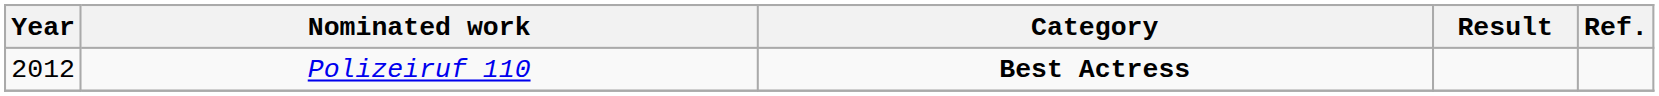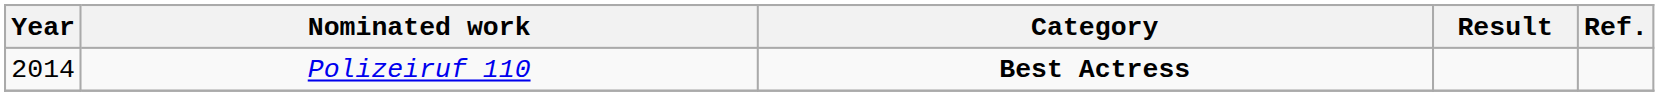 <table class="wikitable sortable">
 <tr>
 <th scope="col" style="width:1em;">Year</th>
 <th scope="col" style="width:25em;">Nominated work</th>
 <th scope="col" style="width:25em;">Category</th>
 <th scope="col" style="width:5em;">Result</th>
 <th scope="col" style="width:1em;">Ref.</th>
 </tr>
 <tr>
-<td>2012</td>
+<td>2014</td>
 <td align="center"><em><a href='#'>Polizeiruf 110</a></em></td>
 <td align="center"><strong>Best Actress</strong></td>
 <td></td>
 <td align="center"></td>
 </tr>
 <tr>
 </tr>
 </table>
